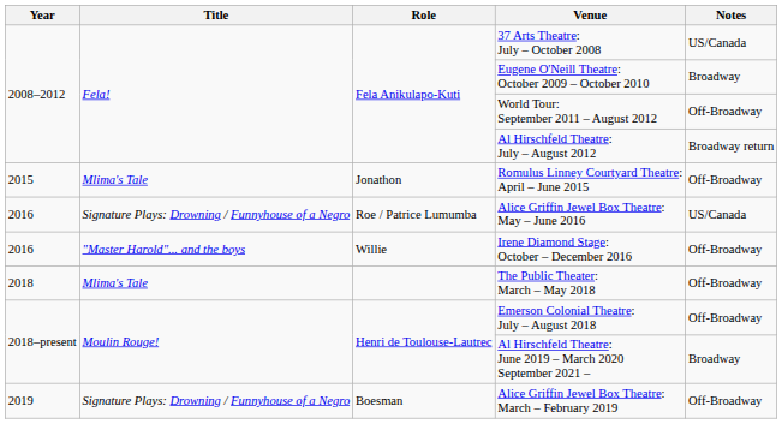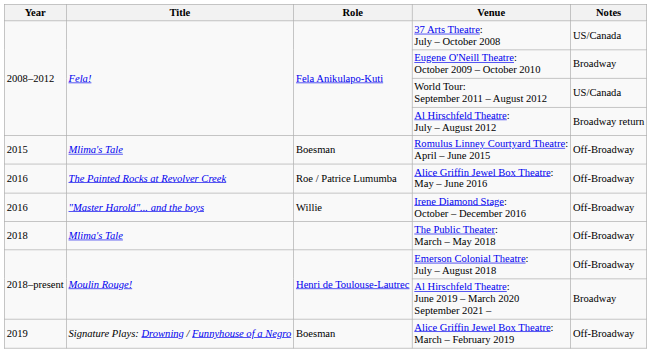 <table class="wikitable sortable">
 <tr>
 <th>Year</th>
 <th>Title</th>
 <th>Role</th>
 <th>Venue</th>
 <th>Notes</th>
 </tr>
 <tr>
 <td rowspan="4">2008–2012</td>
 <td rowspan="4"><em><a href='#'>Fela!</a></em></td>
 <td rowspan="4"><a href='#'>Fela Anikulapo-Kuti</a></td>
 <td><a href='#'>37 Arts Theatre</a>:<br>July – October 2008</td>
 <td>US/Canada</td>
 </tr>
 <tr>
 <td><a href='#'>Eugene O'Neill Theatre</a>:<br>October 2009 – October 2010</td>
 <td>Broadway</td>
 </tr>
 <tr>
 <td>World Tour:<br>September 2011 – August 2012</td>
-<td>Off-Broadway</td>
+<td>US/Canada</td>
 </tr>
 <tr>
 <td><a href='#'>Al Hirschfeld Theatre</a>:<br>July – August 2012</td>
 <td>Broadway return</td>
 </tr>
 <tr>
 <td>2015</td>
 <td><a href='#'><em>Mlima's Tale</em></a></td>
-<td>Jonathon</td>
+<td>Boesman</td>
 <td><a href='#'>Romulus Linney Courtyard Theatre</a>:<br>April – June 2015</td>
 <td>Off-Broadway</td>
 </tr>
 <tr>
 <td>2016</td>
-<td><em>Signature Plays: <a href='#'>Drowning</a> / <a href='#'>Funnyhouse of a Negro</a></em></td>
+<td><em><a href='#'>The Painted Rocks at Revolver Creek</a></em></td>
 <td>Roe / Patrice Lumumba</td>
 <td><a href='#'>Alice Griffin Jewel Box Theatre</a>:<br>May – June 2016</td>
-<td>US/Canada</td>
+<td>Off-Broadway</td>
 </tr>
 <tr>
 <td>2016</td>
 <td><a href='#'><em>"Master Harold"... and the boys</em></a></td>
 <td>Willie</td>
 <td><a href='#'>Irene Diamond Stage</a>:<br>October – December 2016</td>
 <td>Off-Broadway</td>
 </tr>
 <tr>
 <td>2018</td>
 <td><a href='#'><em>Mlima's Tale</em></a></td>
 <td></td>
 <td><a href='#'>The Public Theater</a>:<br>March – May 2018</td>
 <td>Off-Broadway</td>
 </tr>
 <tr>
 <td rowspan="2">2018–present</td>
 <td rowspan="2"><a href='#'><em>Moulin Rouge!</em></a></td>
 <td rowspan="2"><a href='#'>Henri de Toulouse-Lautrec</a></td>
 <td><a href='#'>Emerson Colonial Theatre</a>:<br>July – August 2018</td>
 <td>Off-Broadway</td>
 </tr>
 <tr>
 <td><a href='#'>Al Hirschfeld Theatre</a>:<br>June 2019 – March 2020<br>September 2021 –</td>
 <td>Broadway</td>
 </tr>
 <tr>
 <td>2019</td>
 <td><em>Signature Plays: <a href='#'>Drowning</a> / <a href='#'>Funnyhouse of a Negro</a></em></td>
 <td>Boesman</td>
 <td><a href='#'>Alice Griffin Jewel Box Theatre</a>:<br>March – February 2019</td>
 <td>Off-Broadway</td>
 </tr>
 </table>
